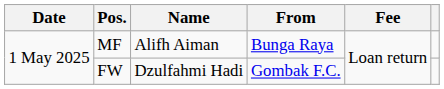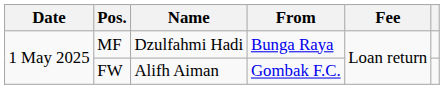 <table class="wikitable">
 <tr>
 <th>Date</th>
 <th>Pos.</th>
 <th>Name</th>
 <th>From</th>
 <th>Fee</th>
 <th></th>
 </tr>
 <tr>
 <td rowspan="2">1 May 2025</td>
 <td>MF</td>
-<td> Alifh Aiman</td>
+<td> Dzulfahmi Hadi</td>
 <td> <a href='#'>Bunga Raya</a></td>
 <td rowspan="2">Loan return</td>
 <td></td>
 </tr>
 <tr>
 <td>FW</td>
-<td> Dzulfahmi Hadi</td>
+<td> Alifh Aiman</td>
 <td> <a href='#'>Gombak F.C.</a></td>
 <td></td>
 </tr>
 </table>
